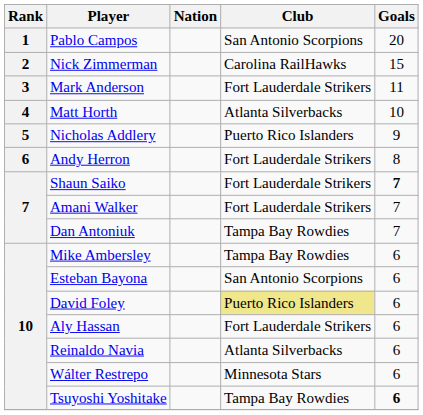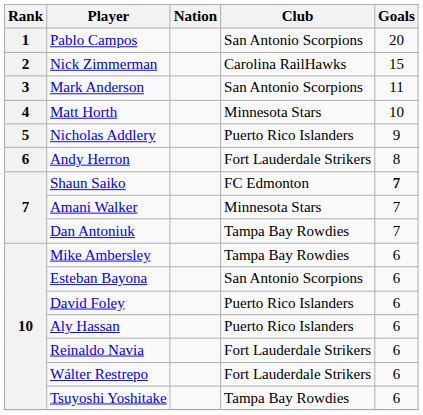 <table class="wikitable">
 <tr>
 <th>Rank</th>
 <th>Player</th>
 <th>Nation</th>
 <th>Club</th>
 <th>Goals</th>
 </tr>
 <tr>
 <th rowspan="1">1</th>
 <td><a href='#'>Pablo Campos</a></td>
 <td></td>
 <td>San Antonio Scorpions</td>
 <td style="text-align:center;">20</td>
 </tr>
 <tr>
 <th rowspan="1">2</th>
 <td><a href='#'>Nick Zimmerman</a></td>
 <td></td>
 <td>Carolina RailHawks</td>
 <td style="text-align:center;">15</td>
 </tr>
 <tr>
 <th rowspan="1">3</th>
 <td><a href='#'>Mark Anderson</a></td>
 <td></td>
-<td>Fort Lauderdale Strikers</td>
+<td>San Antonio Scorpions</td>
 <td style="text-align:center;">11</td>
 </tr>
 <tr>
 <th rowspan="1">4</th>
 <td><a href='#'>Matt Horth</a></td>
 <td></td>
-<td>Atlanta Silverbacks</td>
+<td>Minnesota Stars</td>
 <td style="text-align:center;">10</td>
 </tr>
 <tr>
 <th rowspan="1">5</th>
 <td><a href='#'>Nicholas Addlery</a></td>
 <td></td>
 <td>Puerto Rico Islanders</td>
 <td style="text-align:center;">9</td>
 </tr>
 <tr>
 <th rowspan="1">6</th>
 <td><a href='#'>Andy Herron</a></td>
 <td></td>
 <td>Fort Lauderdale Strikers</td>
 <td style="text-align:center;">8</td>
 </tr>
 <tr>
 <th rowspan="3">7</th>
 <td><a href='#'>Shaun Saiko</a></td>
 <td></td>
-<td>Fort Lauderdale Strikers</td>
+<td>FC Edmonton</td>
 <td style="text-align:center;"><strong>7</strong></td>
 </tr>
 <tr>
 <td><a href='#'>Amani Walker</a></td>
 <td></td>
-<td>Fort Lauderdale Strikers</td>
+<td>Minnesota Stars</td>
 <td style="text-align:center;">7</td>
 </tr>
 <tr>
 <td><a href='#'>Dan Antoniuk</a></td>
 <td></td>
 <td>Tampa Bay Rowdies</td>
 <td style="text-align:center;">7</td>
 </tr>
 <tr>
 <th rowspan="7">10</th>
 <td><a href='#'>Mike Ambersley</a></td>
 <td></td>
 <td>Tampa Bay Rowdies</td>
 <td style="text-align:center;">6</td>
 </tr>
 <tr>
 <td><a href='#'>Esteban Bayona</a></td>
 <td></td>
 <td>San Antonio Scorpions</td>
 <td style="text-align:center;">6</td>
 </tr>
 <tr>
 <td><a href='#'>David Foley</a></td>
 <td></td>
-<td style="background: khaki;">Puerto Rico Islanders</td>
+<td>Puerto Rico Islanders</td>
 <td style="text-align:center;">6</td>
 </tr>
 <tr>
 <td><a href='#'>Aly Hassan</a></td>
 <td></td>
-<td>Fort Lauderdale Strikers</td>
+<td>Puerto Rico Islanders</td>
 <td style="text-align:center;">6</td>
 </tr>
 <tr>
 <td><a href='#'>Reinaldo Navia</a></td>
 <td></td>
-<td>Atlanta Silverbacks</td>
+<td>Fort Lauderdale Strikers</td>
 <td style="text-align:center;">6</td>
 </tr>
 <tr>
 <td><a href='#'>Wálter Restrepo</a></td>
 <td></td>
-<td>Minnesota Stars</td>
+<td>Fort Lauderdale Strikers</td>
 <td style="text-align:center;">6</td>
 </tr>
 <tr>
 <td><a href='#'>Tsuyoshi Yoshitake</a></td>
 <td></td>
 <td>Tampa Bay Rowdies</td>
-<td style="text-align:center;"><strong>6</strong></td>
+<td style="text-align:center;">6</td>
 </tr>
 <tr>
 </tr>
 </table>
